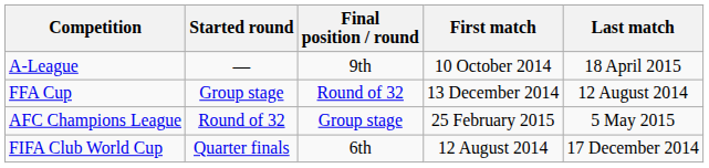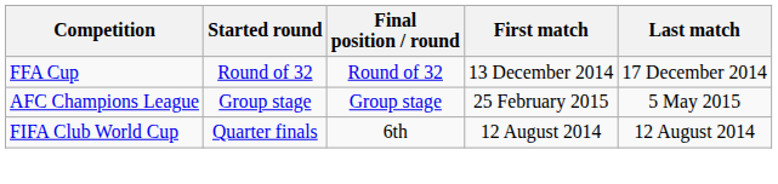 <table class="wikitable">
 <tr>
 <th>Competition</th>
 <th>Started round</th>
 <th>Final <br>position / round</th>
 <th>First match</th>
 <th>Last match</th>
 </tr>
 <tr style="text-align: center">
-<td align=left><a href='#'>A-League</a></td>
-<td>—</td>
-<td>9th</td>
-<td>10 October 2014</td>
-<td>18 April 2015</td>
-</tr>
-<tr style="text-align: center">
 <td align=left><a href='#'>FFA Cup</a></td>
-<td><a href='#'>Group stage</a></td>
+<td><a href='#'>Round of 32</a></td>
 <td><a href='#'>Round of 32</a></td>
 <td>13 December 2014</td>
-<td>12 August 2014</td>
+<td>17 December 2014</td>
 </tr>
 <tr style="text-align: center">
 <td align=left><a href='#'>AFC Champions League</a></td>
-<td><a href='#'>Round of 32</a></td>
+<td><a href='#'>Group stage</a></td>
 <td><a href='#'>Group stage</a></td>
 <td>25 February 2015</td>
 <td>5 May 2015</td>
 </tr>
 <tr style="text-align: center">
 <td align=left><a href='#'>FIFA Club World Cup</a></td>
 <td><a href='#'>Quarter finals</a></td>
 <td>6th</td>
 <td>12 August 2014</td>
-<td>17 December 2014</td>
+<td>12 August 2014</td>
 </tr>
 </table>
